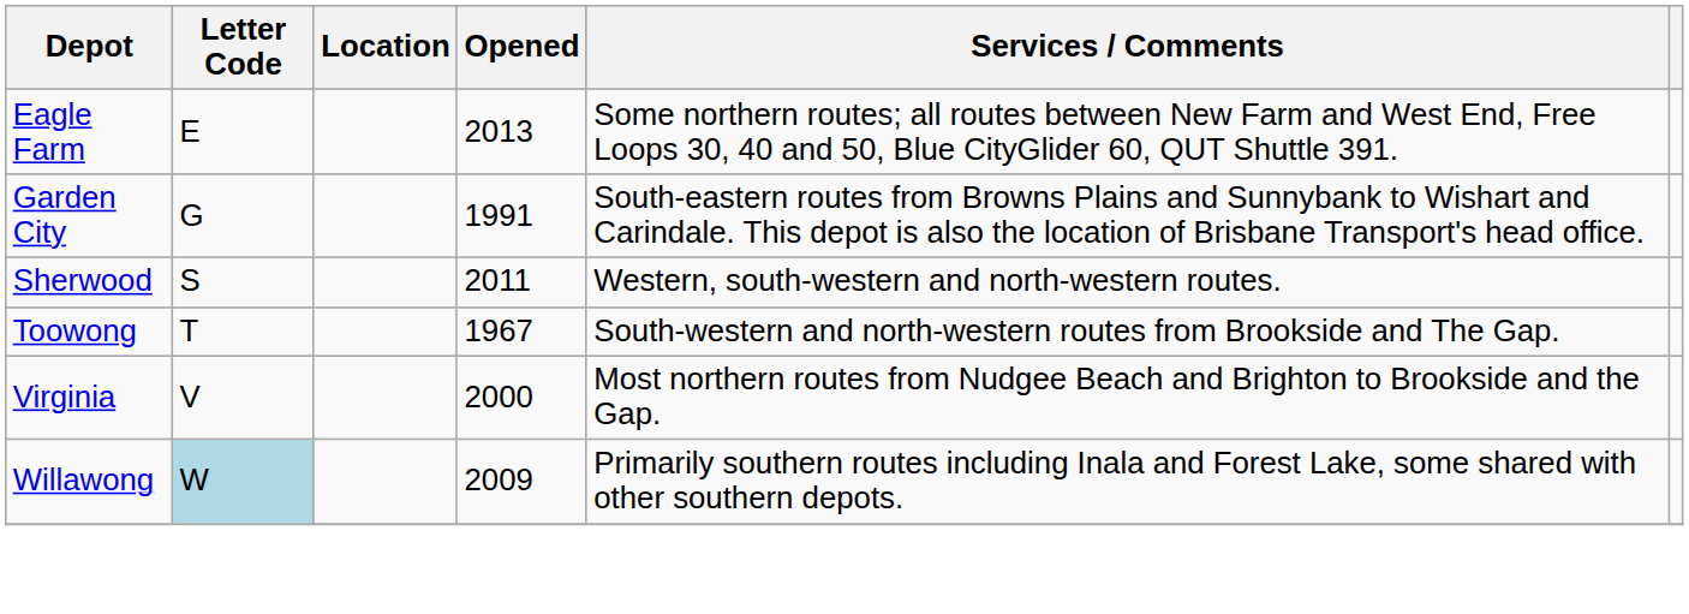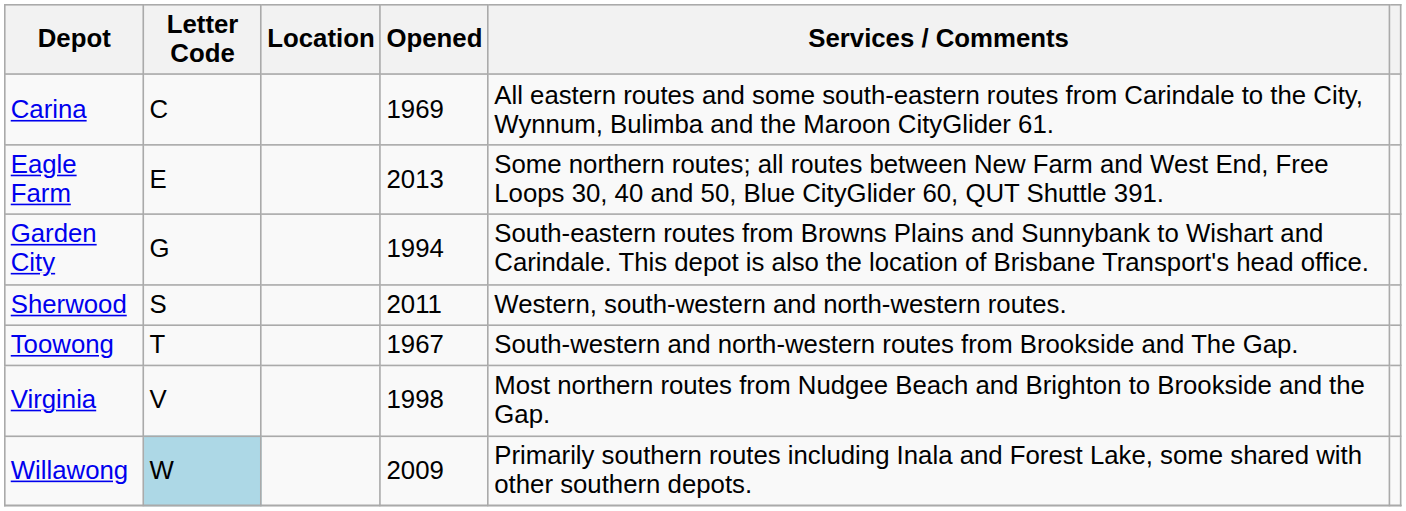 <table class="wikitable sortable">
 <tr>
 <th>Depot</th>
 <th>Letter Code</th>
 <th>Location</th>
 <th>Opened</th>
 <th>Services / Comments</th>
 <th></th>
+</tr>
+<tr>
+<td><a href='#'>Carina</a></td>
+<td>C</td>
+<td></td>
+<td>1969</td>
+<td>All eastern routes and some south-eastern routes from Carindale to the City, Wynnum, Bulimba and the Maroon CityGlider 61.</td>
+<td></td>
 </tr>
 <tr>
 <td><a href='#'>Eagle Farm</a></td>
 <td>E</td>
 <td></td>
 <td>2013</td>
 <td>Some northern routes; all routes between New Farm and West End, Free Loops 30, 40 and 50, Blue CityGlider 60, QUT Shuttle 391.</td>
 <td></td>
 </tr>
 <tr>
 <td><a href='#'>Garden City</a></td>
 <td>G</td>
 <td></td>
-<td>1991</td>
+<td>1994</td>
 <td>South-eastern routes from Browns Plains and Sunnybank to Wishart and Carindale. This depot is also the location of Brisbane Transport's head office.</td>
 <td></td>
 </tr>
 <tr>
 <td><a href='#'>Sherwood</a></td>
 <td>S</td>
 <td></td>
 <td>2011</td>
 <td>Western, south-western and north-western routes.</td>
 <td></td>
 </tr>
 <tr>
 <td><a href='#'>Toowong</a></td>
 <td>T</td>
 <td></td>
 <td>1967</td>
 <td>South-western and north-western routes from Brookside and The Gap.</td>
 <td></td>
 </tr>
 <tr>
 <td><a href='#'>Virginia</a></td>
 <td>V</td>
 <td></td>
-<td>2000</td>
+<td>1998</td>
 <td>Most northern routes from Nudgee Beach and Brighton to Brookside and the Gap.</td>
 <td></td>
 </tr>
 <tr>
 <td><a href='#'>Willawong</a></td>
 <td style="background: lightblue;">W</td>
 <td></td>
 <td>2009</td>
 <td>Primarily southern routes including Inala and Forest Lake, some shared with other southern depots.</td>
 <td></td>
 </tr>
 <tr>
 </tr>
 </table>
